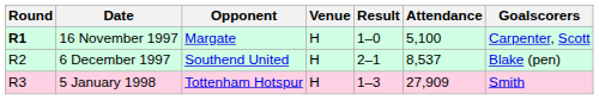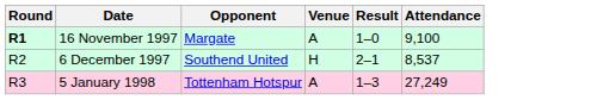 <table class="wikitable">
 <tr>
 <th>Round</th>
 <th>Date</th>
 <th>Opponent</th>
 <th>Venue</th>
 <th>Result</th>
 <th>Attendance</th>
-<th>Goalscorers</th>
 </tr>
 <tr style="background-color: #d0ffe3;">
 <td><strong>R1</strong></td>
 <td>16 November 1997</td>
 <td><a href='#'>Margate</a></td>
-<td>H</td>
+<td>A</td>
 <td>1–0</td>
-<td>5,100</td>
-<td><a href='#'>Carpenter</a>, <a href='#'>Scott</a></td>
+<td>9,100</td>
 </tr>
 <tr style="background-color: #d0ffe3;">
 <td>R2</td>
 <td>6 December 1997</td>
 <td><a href='#'>Southend United</a></td>
 <td>H</td>
 <td>2–1</td>
 <td>8,537</td>
-<td><a href='#'>Blake</a> (pen)</td>
 </tr>
 <tr style="background-color: #ffd0e3;">
 <td>R3</td>
 <td>5 January 1998</td>
 <td><a href='#'>Tottenham Hotspur</a></td>
-<td>H</td>
+<td>A</td>
 <td>1–3</td>
-<td>27,909</td>
-<td><a href='#'>Smith</a></td>
+<td>27,249</td>
 </tr>
 </table>
